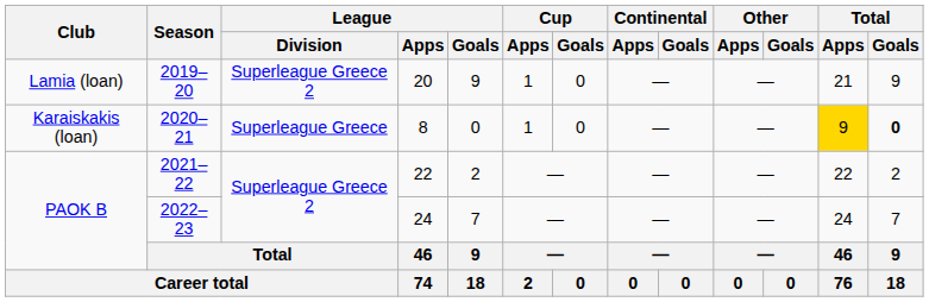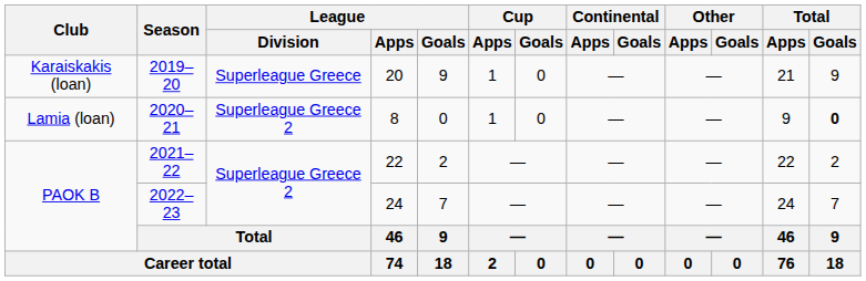 <table class="wikitable" style="text-align:center">
 <tr>
 <th rowspan=2>Club</th>
 <th rowspan=2>Season</th>
 <th colspan=3>League</th>
 <th colspan=2>Cup</th>
 <th colspan=2>Continental</th>
 <th colspan=2>Other</th>
 <th colspan=2>Total</th>
 </tr>
 <tr>
 <th>Division</th>
 <th>Apps</th>
 <th>Goals</th>
 <th>Apps</th>
 <th>Goals</th>
 <th>Apps</th>
 <th>Goals</th>
 <th>Apps</th>
 <th>Goals</th>
 <th>Apps</th>
 <th>Goals</th>
 </tr>
 <tr>
-<td><a href='#'>Lamia</a> (loan)</td>
+<td><a href='#'>Karaiskakis</a> (loan)</td>
 <td><a href='#'>2019–20</a></td>
-<td><a href='#'>Superleague Greece 2</a></td>
+<td><a href='#'>Superleague Greece</a></td>
 <td>20</td>
 <td>9</td>
 <td>1</td>
 <td>0</td>
 <td colspan="2">—</td>
 <td colspan="2">—</td>
 <td>21</td>
 <td>9</td>
 </tr>
 <tr>
-<td><a href='#'>Karaiskakis</a> (loan)</td>
+<td><a href='#'>Lamia</a> (loan)</td>
 <td><a href='#'>2020–21</a></td>
-<td><a href='#'>Superleague Greece</a></td>
+<td><a href='#'>Superleague Greece 2</a></td>
 <td>8</td>
 <td>0</td>
 <td>1</td>
 <td>0</td>
 <td colspan="2">—</td>
 <td colspan="2">—</td>
-<td style="background: gold;">9</td>
+<td>9</td>
 <td><strong>0</strong></td>
 </tr>
 <tr>
 <td rowspan="3"><a href='#'>PAOK B</a></td>
 <td><a href='#'>2021–22</a></td>
 <td rowspan="2"><a href='#'>Superleague Greece 2</a></td>
 <td>22</td>
 <td>2</td>
 <td colspan="2">—</td>
 <td colspan="2">—</td>
 <td colspan="2">—</td>
 <td>22</td>
 <td>2</td>
 </tr>
 <tr>
 <td><a href='#'>2022–23</a></td>
 <td>24</td>
 <td>7</td>
 <td colspan="2">—</td>
 <td colspan="2">—</td>
 <td colspan="2">—</td>
 <td>24</td>
 <td>7</td>
 </tr>
 <tr>
 <th colspan="2">Total</th>
 <th>46</th>
 <th>9</th>
 <th colspan="2">—</th>
 <th colspan="2">—</th>
 <th colspan="2">—</th>
 <th>46</th>
 <th>9</th>
 </tr>
 <tr>
 <th colspan="3">Career total</th>
 <th>74</th>
 <th>18</th>
 <th>2</th>
 <th>0</th>
 <th>0</th>
 <th>0</th>
 <th>0</th>
 <th>0</th>
 <th>76</th>
 <th>18</th>
 </tr>
 </table>
